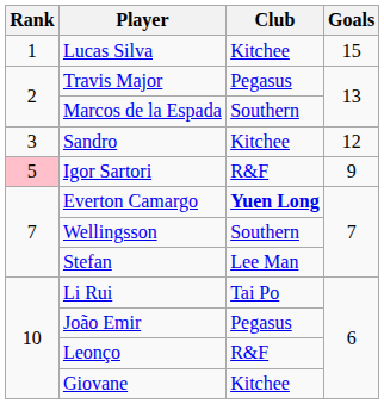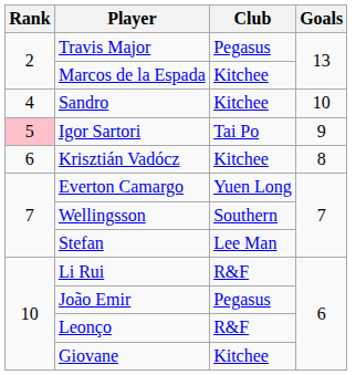 <table class="wikitable" style="text-align:center">
 <tr>
 <th>Rank</th>
 <th>Player</th>
 <th>Club</th>
 <th>Goals</th>
-</tr>
-<tr>
-<td>1</td>
-<td style="text-align:left;"> <a href='#'>Lucas Silva</a></td>
-<td style="text-align:left;"><a href='#'>Kitchee</a></td>
-<td>15</td>
 </tr>
 <tr>
 <td rowspan="2">2</td>
 <td style="text-align:left;"> <a href='#'>Travis Major</a></td>
 <td style="text-align:left;"><a href='#'>Pegasus</a></td>
 <td rowspan="2">13</td>
 </tr>
 <tr>
 <td style="text-align:left;"> <a href='#'>Marcos de la Espada</a></td>
-<td style="text-align:left;"><a href='#'>Southern</a></td>
+<td style="text-align:left;"><a href='#'>Kitchee</a></td>
 </tr>
 <tr>
-<td>3</td>
+<td>4</td>
 <td style="text-align:left;"> <a href='#'>Sandro</a></td>
 <td style="text-align:left;"><a href='#'>Kitchee</a></td>
-<td>12</td>
+<td>10</td>
 </tr>
 <tr>
 <td style="background: pink;">5</td>
 <td style="text-align:left;"> <a href='#'>Igor Sartori</a></td>
-<td style="text-align:left;"><a href='#'>R&F</a></td>
+<td style="text-align:left;"><a href='#'>Tai Po</a></td>
 <td>9</td>
+</tr>
+<tr>
+<td>6</td>
+<td style="text-align:left;"> <a href='#'>Krisztián Vadócz</a></td>
+<td style="text-align:left;"><a href='#'>Kitchee</a></td>
+<td>8</td>
 </tr>
 <tr>
 <td rowspan="3">7</td>
 <td style="text-align:left;"> <a href='#'>Everton Camargo</a></td>
-<td style="text-align:left;"><strong><a href='#'>Yuen Long</a></strong></td>
+<td style="text-align:left;"><a href='#'>Yuen Long</a></td>
 <td rowspan="3">7</td>
 </tr>
 <tr>
 <td style="text-align:left;"> <a href='#'>Wellingsson</a></td>
 <td style="text-align:left;"><a href='#'>Southern</a></td>
 </tr>
 <tr>
 <td style="text-align:left;"> <a href='#'>Stefan</a></td>
 <td style="text-align:left;"><a href='#'>Lee Man</a></td>
 </tr>
 <tr>
 <td rowspan="4">10</td>
 <td style="text-align:left;"> <a href='#'>Li Rui</a></td>
-<td style="text-align:left;"><a href='#'>Tai Po</a></td>
+<td style="text-align:left;"><a href='#'>R&F</a></td>
 <td rowspan="4">6</td>
 </tr>
 <tr>
 <td style="text-align:left;"> <a href='#'>João Emir</a></td>
 <td style="text-align:left;"><a href='#'>Pegasus</a></td>
 </tr>
 <tr>
 <td style="text-align:left;"> <a href='#'>Leonço</a></td>
 <td style="text-align:left;"><a href='#'>R&F</a></td>
 </tr>
 <tr>
 <td style="text-align:left;"> <a href='#'>Giovane</a></td>
 <td style="text-align:left;"><a href='#'>Kitchee</a></td>
 </tr>
 </table>
